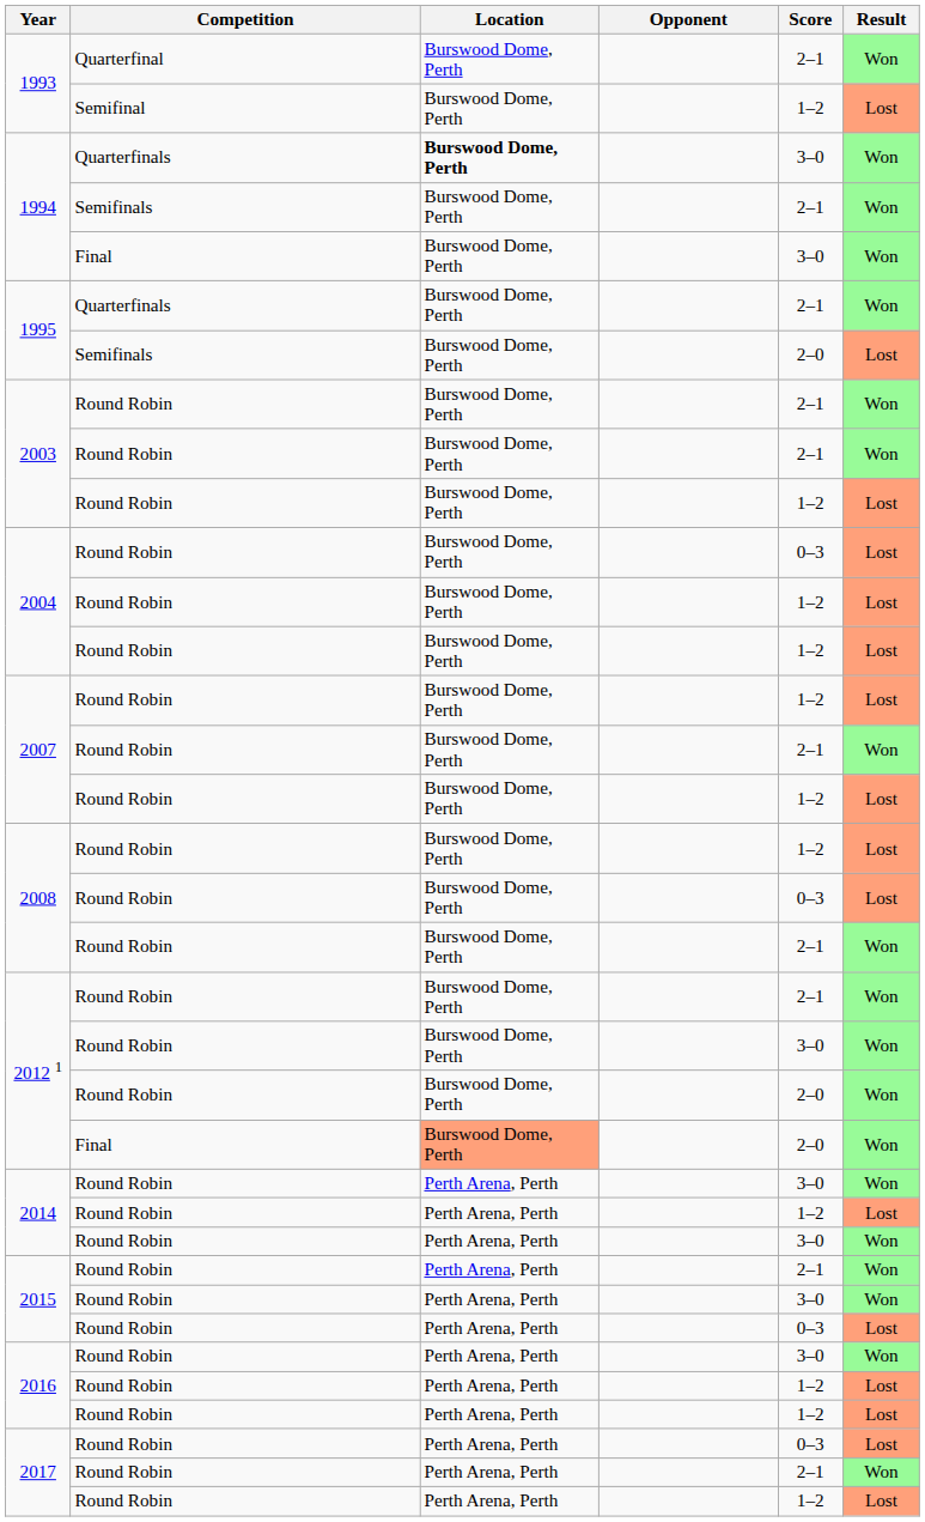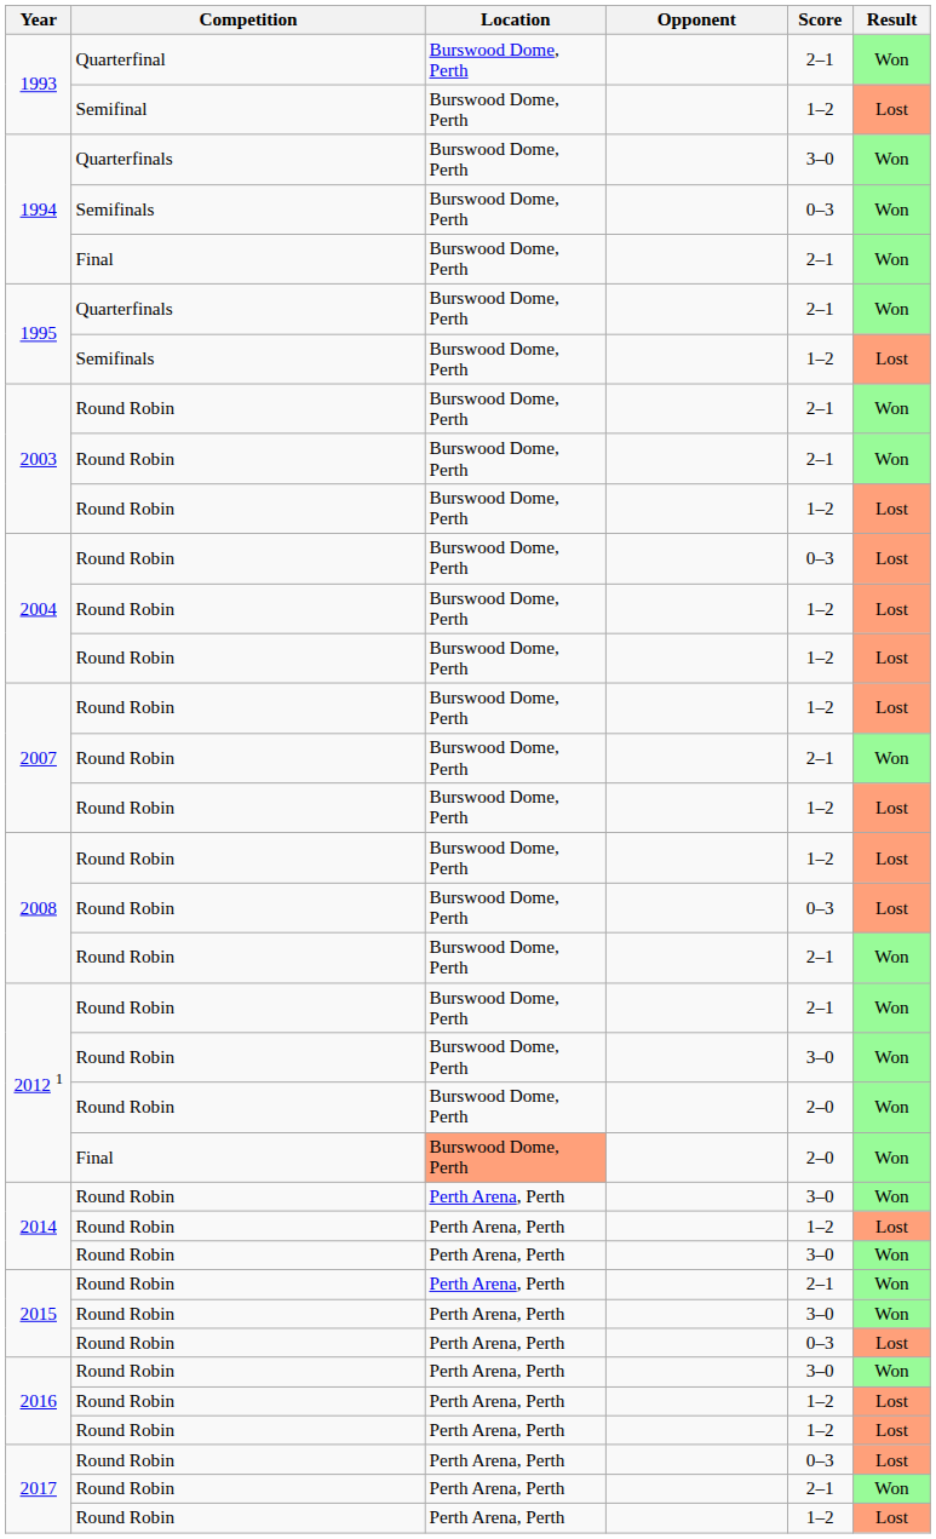 <table class=wikitable>
 <tr>
 <th width=50>Year</th>
 <th width=300>Competition</th>
 <th width=150>Location</th>
 <th width=150>Opponent</th>
 <th width=50>Score</th>
 <th width=60>Result</th>
 </tr>
 <tr>
 <td align=center rowspan=2><a href='#'>1993</a></td>
 <td>Quarterfinal</td>
 <td><a href='#'>Burswood Dome</a>, <a href='#'>Perth</a></td>
 <td></td>
 <td align=center>2–1</td>
 <td align=center bgcolor=#98FB98>Won</td>
 </tr>
 <tr>
 <td>Semifinal</td>
 <td>Burswood Dome, Perth</td>
 <td></td>
 <td align=center>1–2</td>
 <td align=center bgcolor=#FFA07A>Lost</td>
 </tr>
 <tr>
 <td align=center rowspan=3><a href='#'>1994</a></td>
 <td>Quarterfinals</td>
-<td><strong>Burswood Dome, Perth</strong></td>
+<td>Burswood Dome, Perth</td>
 <td></td>
 <td align=center>3–0</td>
 <td align=center bgcolor=#98FB98>Won</td>
 </tr>
 <tr>
 <td>Semifinals</td>
 <td>Burswood Dome, Perth</td>
 <td></td>
-<td align=center>2–1</td>
+<td align=center>0–3</td>
 <td align=center bgcolor=#98FB98>Won</td>
 </tr>
 <tr>
 <td>Final</td>
 <td>Burswood Dome, Perth</td>
 <td></td>
-<td align="center">3–0</td>
+<td align=center>2–1</td>
 <td align=center bgcolor=#98FB98>Won</td>
 </tr>
 <tr>
 <td align=center rowspan=2><a href='#'>1995</a></td>
 <td>Quarterfinals</td>
 <td>Burswood Dome, Perth</td>
 <td></td>
 <td align=center>2–1</td>
 <td align=center bgcolor=#98FB98>Won</td>
 </tr>
 <tr>
 <td>Semifinals</td>
 <td>Burswood Dome, Perth</td>
 <td></td>
-<td align=center>2–0</td>
+<td align=center>1–2</td>
 <td align=center bgcolor=#FFA07A>Lost</td>
 </tr>
 <tr>
 <td align=center rowspan=3><a href='#'>2003</a></td>
 <td>Round Robin</td>
 <td>Burswood Dome, Perth</td>
 <td></td>
 <td align=center>2–1</td>
 <td align=center bgcolor=#98FB98>Won</td>
 </tr>
 <tr>
 <td>Round Robin</td>
 <td>Burswood Dome, Perth</td>
 <td></td>
 <td align=center>2–1</td>
 <td align=center bgcolor=#98FB98>Won</td>
 </tr>
 <tr>
 <td>Round Robin</td>
 <td>Burswood Dome, Perth</td>
 <td></td>
 <td align=center>1–2</td>
 <td align=center bgcolor=#FFA07A>Lost</td>
 </tr>
 <tr>
 <td align=center rowspan=3><a href='#'>2004</a></td>
 <td>Round Robin</td>
 <td>Burswood Dome, Perth</td>
 <td></td>
 <td align=center>0–3</td>
 <td align=center bgcolor=#FFA07A>Lost</td>
 </tr>
 <tr>
 <td>Round Robin</td>
 <td>Burswood Dome, Perth</td>
 <td></td>
 <td align=center>1–2</td>
 <td align=center bgcolor=#FFA07A>Lost</td>
 </tr>
 <tr>
 <td>Round Robin</td>
 <td>Burswood Dome, Perth</td>
 <td></td>
 <td align=center>1–2</td>
 <td align=center bgcolor=#FFA07A>Lost</td>
 </tr>
 <tr>
 <td align=center rowspan=3><a href='#'>2007</a></td>
 <td>Round Robin</td>
 <td>Burswood Dome, Perth</td>
 <td></td>
 <td align=center>1–2</td>
 <td align=center bgcolor=#FFA07A>Lost</td>
 </tr>
 <tr>
 <td>Round Robin</td>
 <td>Burswood Dome, Perth</td>
 <td></td>
 <td align=center>2–1</td>
 <td align=center bgcolor=#98FB98>Won</td>
 </tr>
 <tr>
 <td>Round Robin</td>
 <td>Burswood Dome, Perth</td>
 <td></td>
 <td align=center>1–2</td>
 <td align=center bgcolor=#FFA07A>Lost</td>
 </tr>
 <tr>
 <td align=center rowspan=3><a href='#'>2008</a></td>
 <td>Round Robin</td>
 <td>Burswood Dome, Perth</td>
 <td></td>
 <td align=center>1–2</td>
 <td align=center bgcolor=#FFA07A>Lost</td>
 </tr>
 <tr>
 <td>Round Robin</td>
 <td>Burswood Dome, Perth</td>
 <td></td>
 <td align=center>0–3</td>
 <td align=center bgcolor=#FFA07A>Lost</td>
 </tr>
 <tr>
 <td>Round Robin</td>
 <td>Burswood Dome, Perth</td>
 <td></td>
 <td align=center>2–1</td>
 <td align=center bgcolor=#98FB98>Won</td>
 </tr>
 <tr>
 <td align=center rowspan=4><a href='#'>2012</a> <sup>1</sup></td>
 <td>Round Robin</td>
 <td>Burswood Dome, Perth</td>
 <td></td>
 <td align=center>2–1</td>
 <td align=center bgcolor=#98FB98>Won</td>
 </tr>
 <tr>
 <td>Round Robin</td>
 <td>Burswood Dome, Perth</td>
 <td></td>
 <td align=center>3–0</td>
 <td align=center bgcolor=#98FB98>Won</td>
 </tr>
 <tr>
 <td>Round Robin</td>
 <td>Burswood Dome, Perth</td>
 <td></td>
 <td align=center>2–0</td>
 <td align=center bgcolor=#98FB98>Won</td>
 </tr>
 <tr>
 <td>Final</td>
 <td style="background: lightsalmon;">Burswood Dome, Perth</td>
 <td></td>
 <td align=center>2–0</td>
 <td align=center bgcolor=#98FB98>Won</td>
 </tr>
 <tr>
 <td align=center rowspan=3><a href='#'>2014</a></td>
 <td>Round Robin</td>
 <td><a href='#'>Perth Arena</a>, Perth</td>
 <td></td>
 <td align=center>3–0</td>
 <td align=center bgcolor=#98FB98>Won</td>
 </tr>
 <tr>
 <td>Round Robin</td>
 <td>Perth Arena, Perth</td>
 <td></td>
 <td align=center>1–2</td>
 <td align=center bgcolor=#FFA07A>Lost</td>
 </tr>
 <tr>
 <td>Round Robin</td>
 <td>Perth Arena, Perth</td>
 <td></td>
 <td align=center>3–0</td>
 <td align=center bgcolor=#98FB98>Won</td>
 </tr>
 <tr>
 <td align=center rowspan=3><a href='#'>2015</a></td>
 <td>Round Robin</td>
 <td><a href='#'>Perth Arena</a>, Perth</td>
 <td></td>
 <td align=center>2–1</td>
 <td align=center bgcolor=#98FB98>Won</td>
 </tr>
 <tr>
 <td>Round Robin</td>
 <td>Perth Arena, Perth</td>
 <td></td>
 <td align=center>3–0</td>
 <td align=center bgcolor=#98FB98>Won</td>
 </tr>
 <tr>
 <td>Round Robin</td>
 <td>Perth Arena, Perth</td>
 <td></td>
 <td align=center>0–3</td>
 <td align=center bgcolor=#FFA07A>Lost</td>
 </tr>
 <tr>
 <td align="center" rowspan="3"><a href='#'>2016</a></td>
 <td>Round Robin</td>
 <td>Perth Arena, Perth</td>
 <td></td>
 <td align="center">3–0</td>
 <td align=center bgcolor=#98FB98>Won</td>
 </tr>
 <tr>
 <td>Round Robin</td>
 <td>Perth Arena, Perth</td>
 <td></td>
 <td align="center">1–2</td>
 <td align=center bgcolor=#FFA07A>Lost</td>
 </tr>
 <tr>
 <td>Round Robin</td>
 <td>Perth Arena, Perth</td>
 <td></td>
 <td align="center">1–2</td>
 <td align=center bgcolor=#FFA07A>Lost</td>
 </tr>
 <tr>
 <td align="center" rowspan="3"><a href='#'>2017</a></td>
 <td>Round Robin</td>
 <td>Perth Arena, Perth</td>
 <td></td>
 <td align="center">0–3</td>
 <td align=center bgcolor=#FFA07A>Lost</td>
 </tr>
 <tr>
 <td>Round Robin</td>
 <td>Perth Arena, Perth</td>
 <td></td>
 <td align=center>2–1</td>
 <td align=center bgcolor=#98FB98>Won</td>
 </tr>
 <tr>
 <td>Round Robin</td>
 <td>Perth Arena, Perth</td>
 <td></td>
 <td align="center">1–2</td>
 <td align=center bgcolor=#FFA07A>Lost</td>
 </tr>
 </table>
